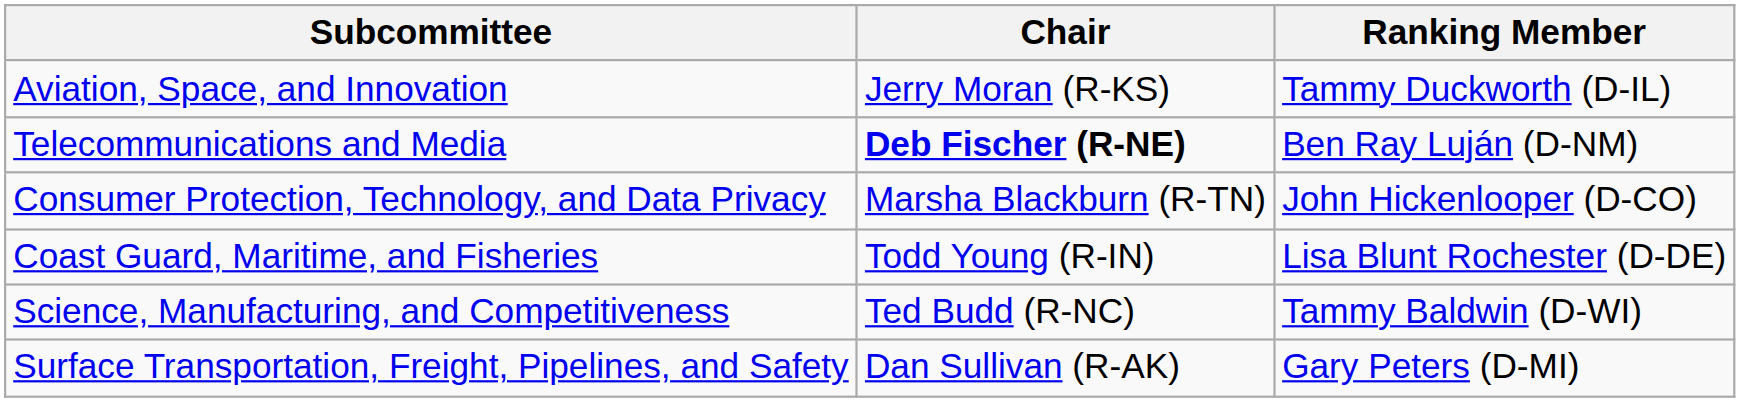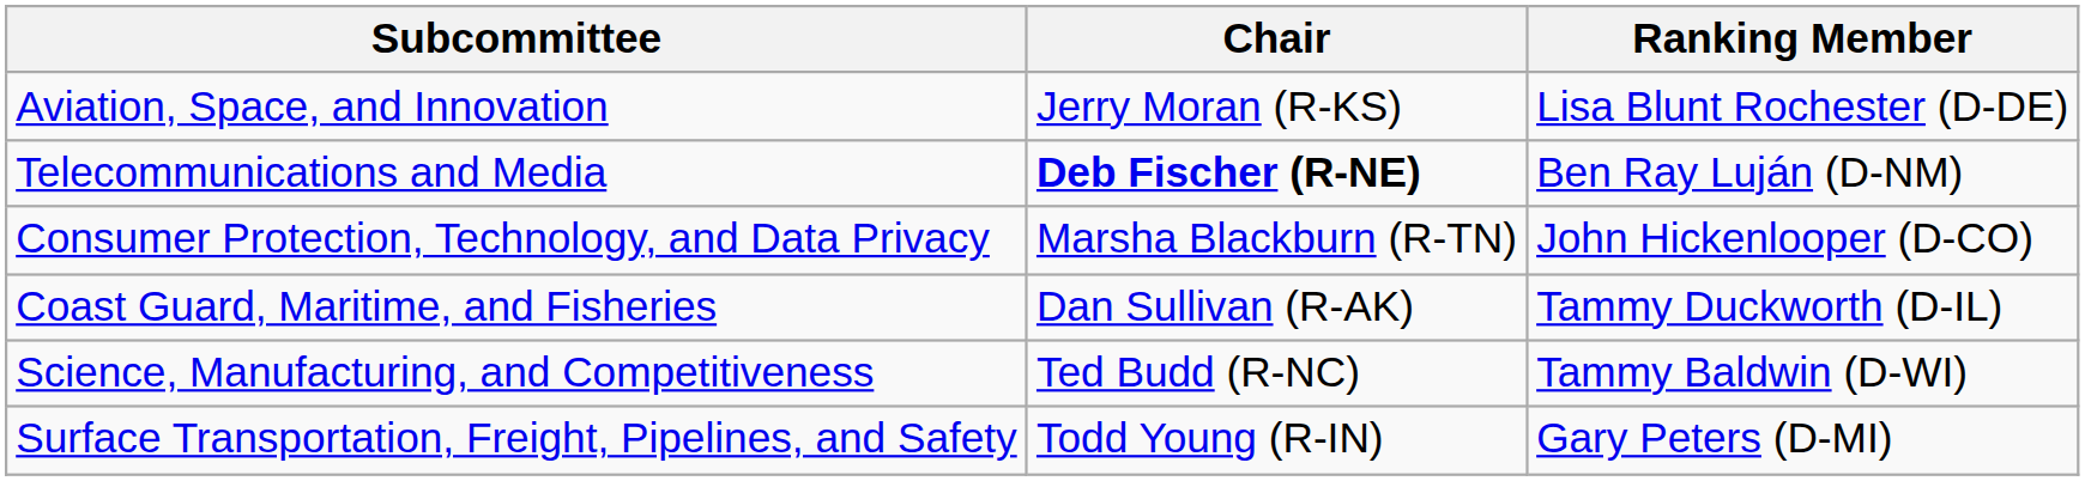 <table class="wikitable">
 <tr>
 <th>Subcommittee</th>
 <th>Chair</th>
 <th>Ranking Member</th>
 </tr>
 <tr>
 <td><a href='#'>Aviation, Space, and Innovation</a></td>
 <td><a href='#'>Jerry Moran</a> (R-KS)</td>
-<td><a href='#'>Tammy Duckworth</a> (D-IL)</td>
+<td><a href='#'>Lisa Blunt Rochester</a> (D-DE)</td>
 </tr>
 <tr>
 <td><a href='#'>Telecommunications and Media</a></td>
 <td><strong><a href='#'>Deb Fischer</a> (R-NE)</strong></td>
 <td><a href='#'>Ben Ray Luján</a> (D-NM)</td>
 </tr>
 <tr>
 <td><a href='#'>Consumer Protection, Technology, and Data Privacy</a></td>
 <td><a href='#'>Marsha Blackburn</a> (R-TN)</td>
 <td><a href='#'>John Hickenlooper</a> (D-CO)</td>
 </tr>
 <tr>
 <td><a href='#'>Coast Guard, Maritime, and Fisheries</a></td>
-<td><a href='#'>Todd Young</a> (R-IN)</td>
-<td><a href='#'>Lisa Blunt Rochester</a> (D-DE)</td>
+<td><a href='#'>Dan Sullivan</a> (R-AK)</td>
+<td><a href='#'>Tammy Duckworth</a> (D-IL)</td>
 </tr>
 <tr>
 <td><a href='#'>Science, Manufacturing, and Competitiveness</a></td>
 <td><a href='#'>Ted Budd</a> (R-NC)</td>
 <td><a href='#'>Tammy Baldwin</a> (D-WI)</td>
 </tr>
 <tr>
 <td><a href='#'>Surface Transportation, Freight, Pipelines, and Safety</a></td>
-<td><a href='#'>Dan Sullivan</a> (R-AK)</td>
+<td><a href='#'>Todd Young</a> (R-IN)</td>
 <td><a href='#'>Gary Peters</a> (D-MI)</td>
 </tr>
 </table>
